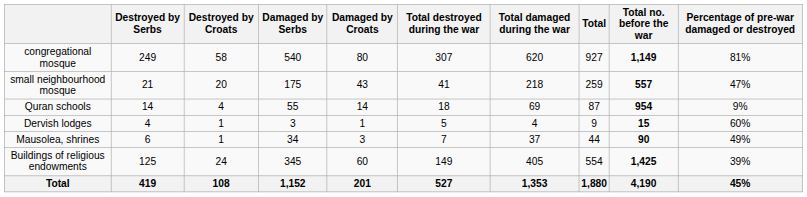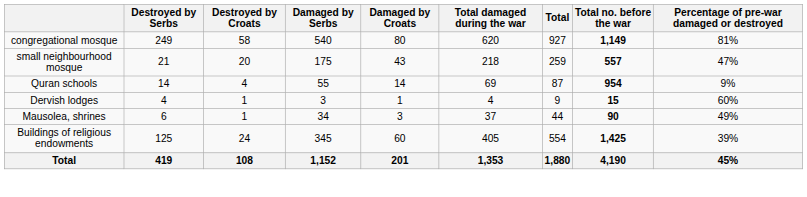 <table class="wikitable" style="text-align:center">
 <tr>
 <th></th>
 <th>Destroyed by Serbs</th>
 <th>Destroyed by Croats</th>
 <th>Damaged by Serbs</th>
 <th>Damaged by Croats</th>
-<th>Total destroyed during the war</th>
 <th>Total damaged during the war</th>
 <th>Total</th>
 <th>Total no. before the war</th>
 <th>Percentage of pre-war damaged or destroyed</th>
 </tr>
 <tr>
 <td>congregational mosque</td>
 <td>249</td>
 <td>58</td>
 <td>540</td>
 <td>80</td>
-<td>307</td>
 <td>620</td>
 <td>927</td>
 <td><strong>1,149</strong></td>
 <td>81%</td>
 </tr>
 <tr>
 <td>small neighbourhood mosque</td>
 <td>21</td>
 <td>20</td>
 <td>175</td>
 <td>43</td>
-<td>41</td>
 <td>218</td>
 <td>259</td>
 <td><strong>557</strong></td>
 <td>47%</td>
 </tr>
 <tr>
 <td>Quran schools</td>
 <td>14</td>
 <td>4</td>
 <td>55</td>
 <td>14</td>
-<td>18</td>
 <td>69</td>
 <td>87</td>
 <td><strong>954</strong></td>
 <td>9%</td>
 </tr>
 <tr>
 <td>Dervish lodges</td>
 <td>4</td>
 <td>1</td>
 <td>3</td>
 <td>1</td>
-<td>5</td>
 <td>4</td>
 <td>9</td>
 <td><strong>15</strong></td>
 <td>60%</td>
 </tr>
 <tr>
 <td>Mausolea, shrines</td>
 <td>6</td>
 <td>1</td>
 <td>34</td>
 <td>3</td>
-<td>7</td>
 <td>37</td>
 <td>44</td>
 <td><strong>90</strong></td>
 <td>49%</td>
 </tr>
 <tr>
 <td>Buildings of religious endowments</td>
 <td>125</td>
 <td>24</td>
 <td>345</td>
 <td>60</td>
-<td>149</td>
 <td>405</td>
 <td>554</td>
 <td><strong>1,425</strong></td>
 <td>39%</td>
 </tr>
 <tr bgcolor="#e0e0e0">
 <th align="left">Total</th>
 <th colspan="1">419</th>
 <th colspan="1">108</th>
 <th colspan="1">1,152</th>
 <th colspan="1">201</th>
-<th colspan="1">527</th>
 <th colspan="1">1,353</th>
 <th colspan="1">1,880</th>
 <th colspan="1">4,190</th>
 <th colspan="1">45%</th>
 </tr>
 </table>
